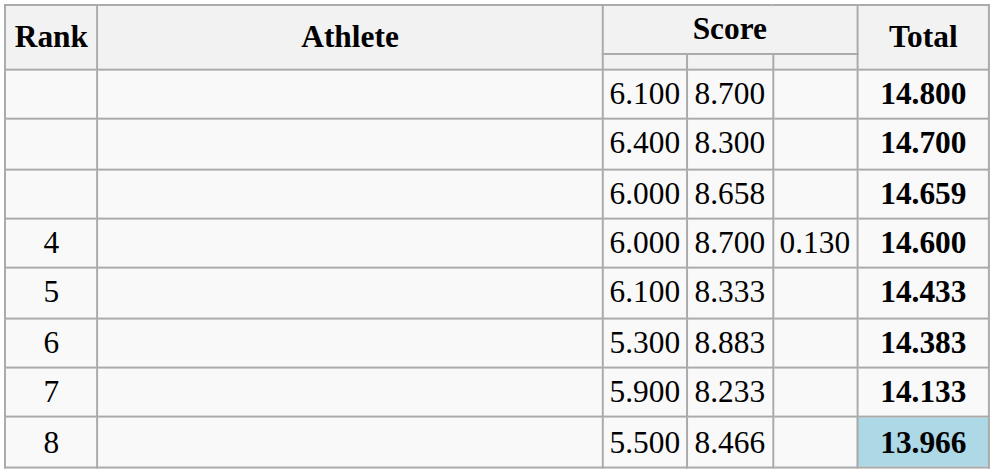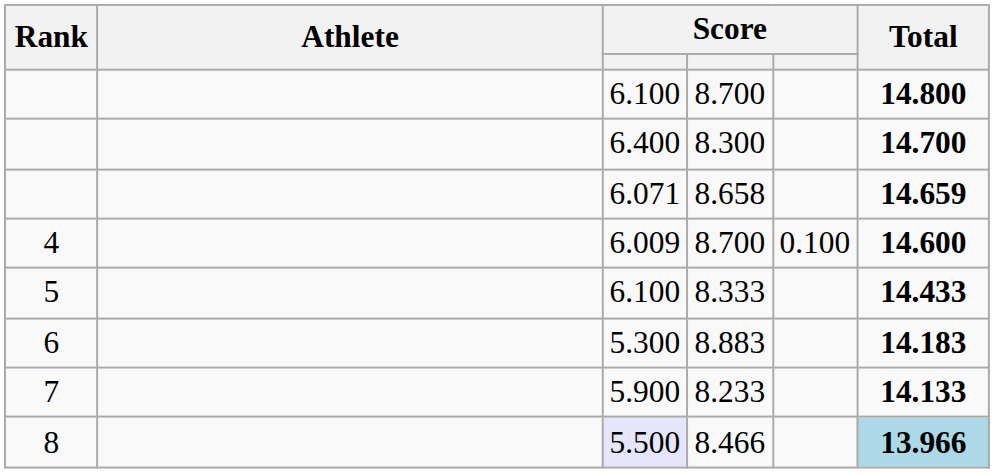 <table class=wikitable style="text-align:center">
 <tr>
 <th width="40" rowspan="2">Rank</th>
 <th width="250" rowspan="2">Athlete</th>
 <th width="60" colspan="3">Score</th>
 <th width="60" rowspan="2">Total</th>
 </tr>
 <tr>
 <th></th>
 <th></th>
 <th></th>
 </tr>
 <tr>
 <td></td>
 <td align="left"></td>
 <td>6.100</td>
 <td>8.700</td>
 <td></td>
 <td><strong>14.800</strong></td>
 </tr>
 <tr>
 <td></td>
 <td align="left"></td>
 <td>6.400</td>
 <td>8.300</td>
 <td></td>
 <td><strong>14.700</strong></td>
 </tr>
 <tr>
 <td></td>
 <td align="left"></td>
-<td>6.000</td>
+<td>6.071</td>
 <td>8.658</td>
 <td></td>
 <td><strong>14.659</strong></td>
 </tr>
 <tr>
 <td>4</td>
 <td align="left"></td>
-<td>6.000</td>
+<td>6.009</td>
 <td>8.700</td>
-<td>0.130</td>
+<td>0.100</td>
 <td><strong>14.600</strong></td>
 </tr>
 <tr>
 <td>5</td>
 <td align="left"></td>
 <td>6.100</td>
 <td>8.333</td>
 <td></td>
 <td><strong>14.433</strong></td>
 </tr>
 <tr>
 <td>6</td>
 <td align="left"></td>
 <td>5.300</td>
 <td>8.883</td>
 <td></td>
-<td><strong>14.383</strong></td>
+<td><strong>14.183</strong></td>
 </tr>
 <tr>
 <td>7</td>
 <td align="left"></td>
 <td>5.900</td>
 <td>8.233</td>
 <td></td>
 <td><strong>14.133</strong></td>
 </tr>
 <tr>
 <td>8</td>
 <td align="left"></td>
-<td>5.500</td>
+<td style="background: lavender;">5.500</td>
 <td>8.466</td>
 <td></td>
 <td style="background: lightblue;"><strong>13.966</strong></td>
 </tr>
 </table>
